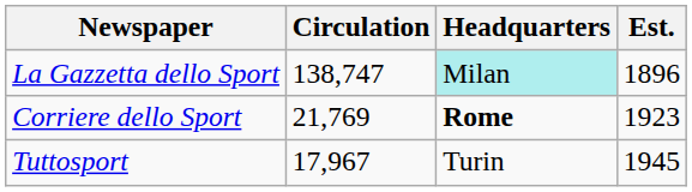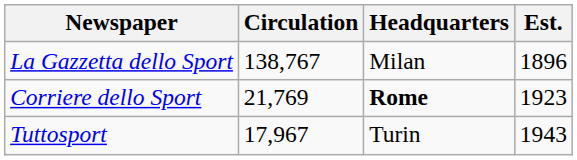 <table class="wikitable sortable">
 <tr>
 <th>Newspaper</th>
 <th data-sort-type="number">Circulation</th>
 <th>Headquarters</th>
 <th>Est.</th>
 </tr>
 <tr>
 <td><em><a href='#'>La Gazzetta dello Sport</a></em></td>
-<td>138,747</td>
-<td style="background: paleturquoise;">Milan</td>
+<td>138,767</td>
+<td>Milan</td>
 <td>1896</td>
 </tr>
 <tr>
 <td><em><a href='#'>Corriere dello Sport</a></em></td>
 <td>21,769</td>
 <td><strong>Rome</strong></td>
 <td>1923</td>
 </tr>
 <tr>
 <td><em><a href='#'>Tuttosport</a></em></td>
 <td>17,967</td>
 <td>Turin</td>
-<td>1945</td>
+<td>1943</td>
 </tr>
 </table>
